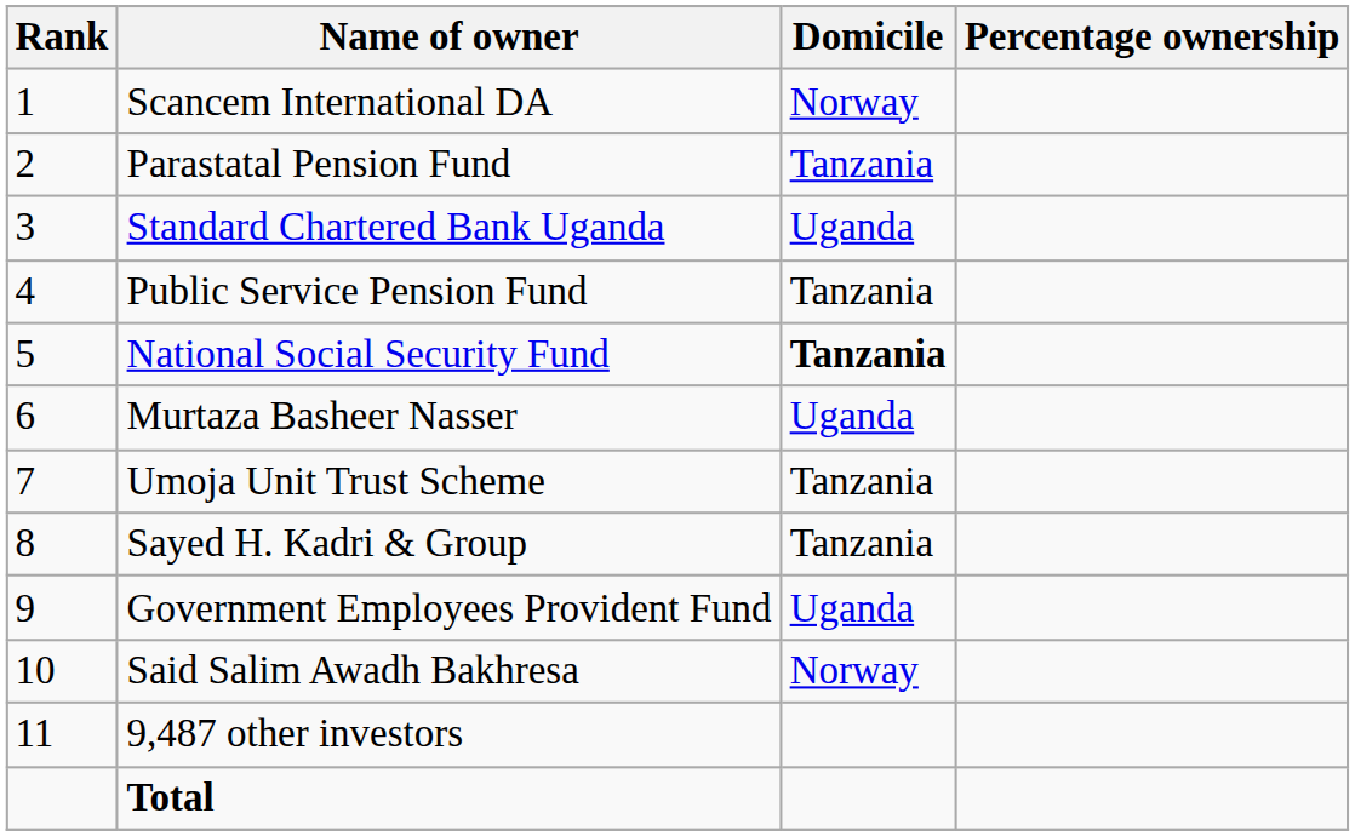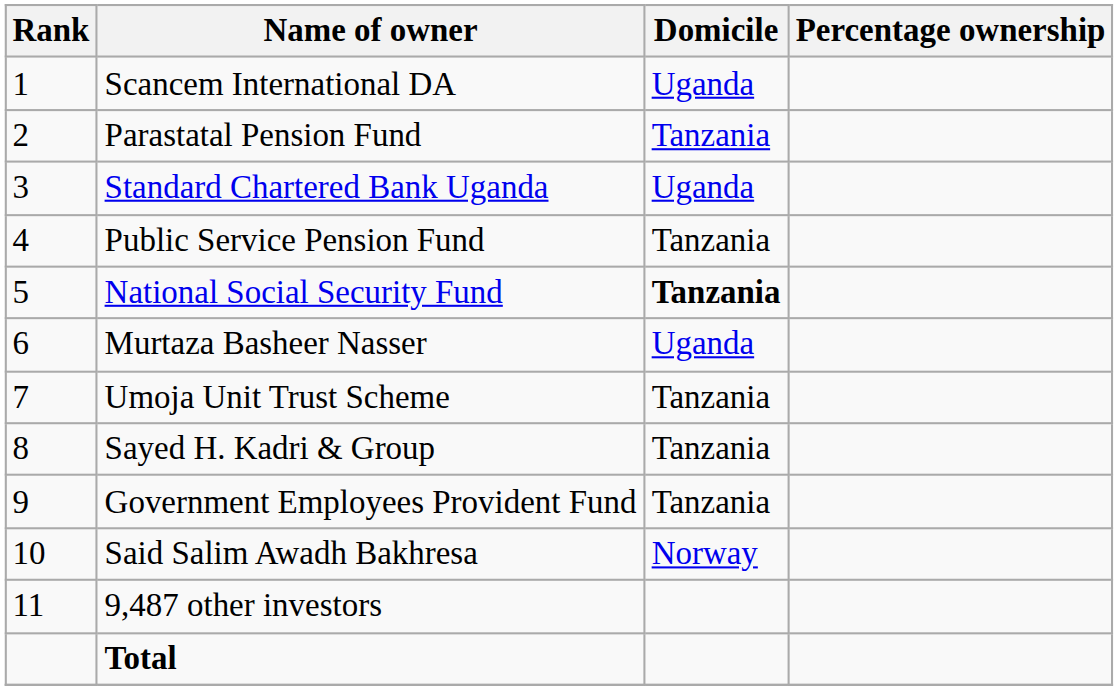 <table class="wikitable sortable" style="margin: 0.5em auto">
 <tr>
 <th>Rank</th>
 <th>Name of owner</th>
 <th>Domicile</th>
 <th>Percentage ownership</th>
 </tr>
 <tr>
 <td>1</td>
 <td>Scancem International DA</td>
-<td><a href='#'>Norway</a></td>
+<td><a href='#'>Uganda</a></td>
 <td></td>
 </tr>
 <tr>
 <td>2</td>
 <td>Parastatal Pension Fund</td>
 <td><a href='#'>Tanzania</a></td>
 <td></td>
 </tr>
 <tr>
 <td>3</td>
 <td><a href='#'>Standard Chartered Bank Uganda</a></td>
 <td><a href='#'>Uganda</a></td>
 <td></td>
 </tr>
 <tr>
 <td>4</td>
 <td>Public Service Pension Fund</td>
 <td>Tanzania</td>
 <td></td>
 </tr>
 <tr>
 <td>5</td>
 <td><a href='#'>National Social Security Fund</a></td>
 <td><strong>Tanzania</strong></td>
 <td></td>
 </tr>
 <tr>
 <td>6</td>
 <td>Murtaza Basheer Nasser</td>
 <td><a href='#'>Uganda</a></td>
 <td></td>
 </tr>
 <tr>
 <td>7</td>
 <td>Umoja Unit Trust Scheme</td>
 <td>Tanzania</td>
 <td></td>
 </tr>
 <tr>
 <td>8</td>
 <td>Sayed H. Kadri & Group</td>
 <td>Tanzania</td>
 <td></td>
 </tr>
 <tr>
 <td>9</td>
 <td>Government Employees Provident Fund</td>
-<td><a href='#'>Uganda</a></td>
+<td>Tanzania</td>
 <td></td>
 </tr>
 <tr>
 <td>10</td>
 <td>Said Salim Awadh Bakhresa</td>
 <td><a href='#'>Norway</a></td>
 <td></td>
 </tr>
 <tr>
 <td>11</td>
 <td>9,487 other investors</td>
 <td></td>
 <td></td>
 </tr>
 <tr>
 <td></td>
 <td><strong>Total</strong></td>
 <td></td>
 <td></td>
 </tr>
 <tr>
 </tr>
 </table>
